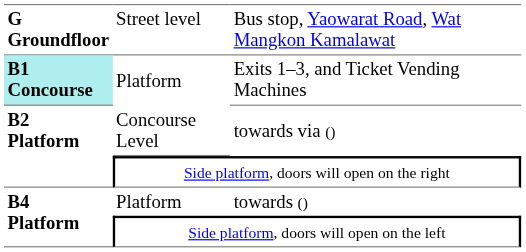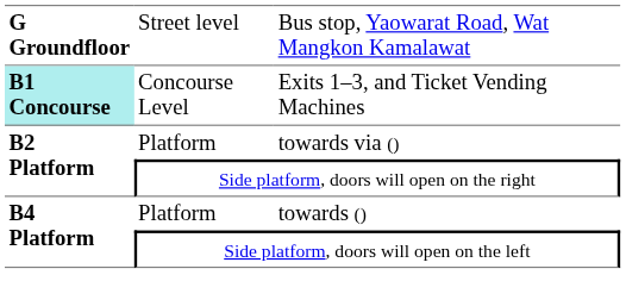 <table width=50% table border=0 cellspacing=0 cellpadding=3>
 <tr>
 <td style = "border-top:solid 1px gray;border-bottom:solid 1px gray;" valign=top><strong>G<br>Groundfloor<br></strong></td>
 <td style = "border-top:solid 1px gray;border-bottom:solid 1px gray;" valign=top>Street level</td>
 <td style = "border-top:solid 1px gray;border-bottom:solid 1px gray;" valign=top>Bus stop, <a href='#'>Yaowarat Road</a>, <a href='#'>Wat Mangkon Kamalawat</a></td>
 </tr>
 <tr>
 <td style = "background: paleturquoise; border-bottom:solid 1px gray;" rowspan=1 valign=top><strong>B1<br>Concourse<br></strong></td>
-<td>Platform </td>
+<td style = "border-bottom:solid 1px gray;" valign=top>Concourse Level</td>
 <td style = "border-bottom:solid 1px gray;" valign=top>Exits 1–3, and Ticket Vending Machines</td>
 </tr>
 <tr>
 <td style = "border-bottom:solid 1px gray;" rowspan=2 valign=top><strong>B2<br>Platform</strong></td>
-<td style = "border-bottom:solid 1px gray;" valign=top>Concourse Level</td>
+<td>Platform </td>
 <td> towards  via  <small>()</small></td>
 </tr>
 <tr>
 <td style="border-bottom:solid 1px gray;border-top:solid 2px black;border-right:solid 2px black;border-left:solid 2px black;" colspan=2 align=center><small><a href='#'>Side platform</a>, doors will open on the right</small></td>
 </tr>
 <tr>
 <td style = "border-bottom:solid 1px gray;" rowspan=2 valign=top><strong>B4<br>Platform</strong></td>
 <td>Platform </td>
 <td> towards  <small>()</small></td>
 </tr>
 <tr>
 <td style="border-bottom:solid 1px gray;border-top:solid 2px black;border-right:solid 2px black;border-left:solid 2px black;" colspan=2 align=center><small><a href='#'>Side platform</a>, doors will open on the left</small></td>
 </tr>
 </table>
